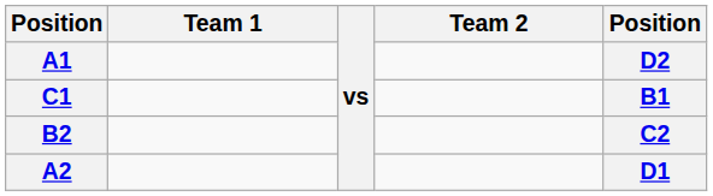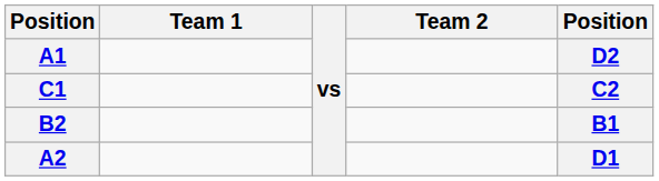 <table class=wikitable>
 <tr>
 <th>Position</th>
 <th width=150>Team 1</th>
 <th rowspan=5>vs</th>
 <th width=150>Team 2</th>
 <th>Position</th>
 </tr>
 <tr>
 <th><a href='#'>A1</a></th>
 <td></td>
 <td></td>
 <th><a href='#'>D2</a></th>
 </tr>
 <tr>
 <th><a href='#'>C1</a></th>
 <td></td>
 <td></td>
-<th><a href='#'>B1</a></th>
+<th><a href='#'>C2</a></th>
 </tr>
 <tr>
 <th><a href='#'>B2</a></th>
 <td></td>
 <td></td>
-<th><a href='#'>C2</a></th>
+<th><a href='#'>B1</a></th>
 </tr>
 <tr>
 <th><a href='#'>A2</a></th>
 <td></td>
 <td></td>
 <th><a href='#'>D1</a></th>
 </tr>
 </table>
